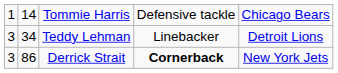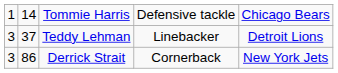 <table class="wikitable" style="text-align:center">
 <tr>
 <td>1</td>
 <td>14</td>
 <td><a href='#'>Tommie Harris</a></td>
 <td>Defensive tackle</td>
 <td><a href='#'>Chicago Bears</a></td>
 </tr>
 <tr>
 <td>3</td>
-<td>34</td>
+<td>37</td>
 <td><a href='#'>Teddy Lehman</a></td>
 <td>Linebacker</td>
 <td><a href='#'>Detroit Lions</a></td>
 </tr>
 <tr>
 <td>3</td>
 <td>86</td>
 <td><a href='#'>Derrick Strait</a></td>
-<td><strong>Cornerback</strong></td>
+<td>Cornerback</td>
 <td><a href='#'>New York Jets</a></td>
 </tr>
 </table>
